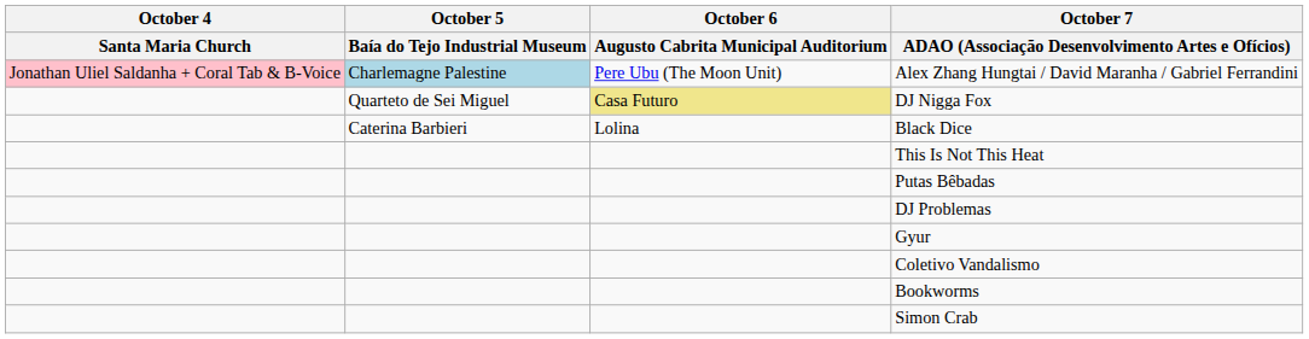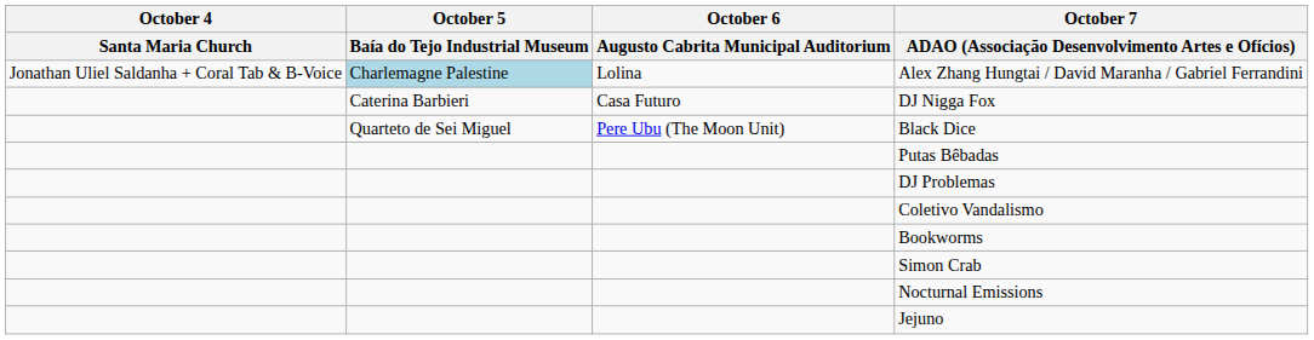 <table class="wikitable">
 <tr>
 <th><strong>October 4</strong></th>
 <th><strong>October 5</strong></th>
 <th><strong>October 6</strong></th>
 <th><strong>October 7</strong></th>
 </tr>
 <tr>
 <th><strong>Santa Maria Church</strong></th>
 <th><strong>Baía do Tejo Industrial Museum</strong></th>
 <th><strong>Augusto Cabrita Municipal Auditorium</strong></th>
 <th><strong>ADAO (Associação Desenvolvimento Artes e Ofícios)</strong></th>
 </tr>
 <tr>
-<td style="background: pink;">Jonathan Uliel Saldanha + Coral Tab & B-Voice</td>
+<td>Jonathan Uliel Saldanha + Coral Tab & B-Voice</td>
 <td style="background: lightblue;">Charlemagne Palestine</td>
-<td><a href='#'>Pere Ubu</a> (The Moon Unit)</td>
+<td>Lolina</td>
 <td>Alex Zhang Hungtai / David Maranha / Gabriel Ferrandini</td>
 </tr>
 <tr>
 <td></td>
-<td>Quarteto de Sei Miguel</td>
-<td style="background: khaki;">Casa Futuro</td>
+<td>Caterina Barbieri</td>
+<td>Casa Futuro</td>
 <td>DJ Nigga Fox</td>
 </tr>
 <tr>
 <td></td>
-<td>Caterina Barbieri</td>
-<td>Lolina</td>
+<td>Quarteto de Sei Miguel</td>
+<td><a href='#'>Pere Ubu</a> (The Moon Unit)</td>
 <td>Black Dice</td>
-</tr>
-<tr>
-<td></td>
-<td></td>
-<td></td>
-<td>This Is Not This Heat</td>
 </tr>
 <tr>
 <td></td>
 <td></td>
 <td></td>
 <td>Putas Bêbadas</td>
 </tr>
 <tr>
 <td></td>
 <td></td>
 <td></td>
 <td>DJ Problemas</td>
-</tr>
-<tr>
-<td></td>
-<td></td>
-<td></td>
-<td>Gyur</td>
 </tr>
 <tr>
 <td></td>
 <td></td>
 <td></td>
 <td>Coletivo Vandalismo</td>
 </tr>
 <tr>
 <td></td>
 <td></td>
 <td></td>
 <td>Bookworms</td>
 </tr>
 <tr>
 <td></td>
 <td></td>
 <td></td>
 <td>Simon Crab</td>
 </tr>
+<tr>
+<td></td>
+<td></td>
+<td></td>
+<td>Nocturnal Emissions</td>
+</tr>
+<tr>
+<td></td>
+<td></td>
+<td></td>
+<td>Jejuno</td>
+</tr>
 </table>
